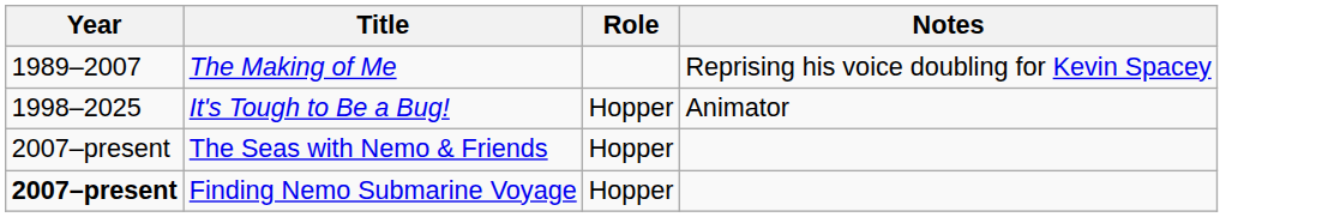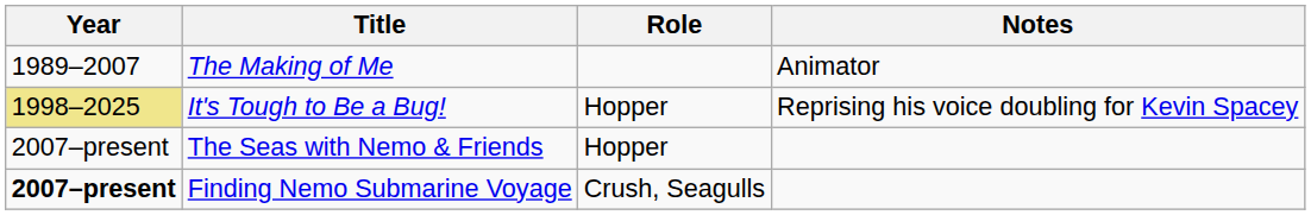 <table class="wikitable">
 <tr>
 <th>Year</th>
 <th>Title</th>
 <th>Role</th>
 <th>Notes</th>
 </tr>
 <tr>
 <td>1989–2007</td>
 <td><em><a href='#'>The Making of Me</a></em></td>
 <td></td>
-<td>Reprising his voice doubling for <a href='#'>Kevin Spacey</a></td>
+<td>Animator</td>
 </tr>
 <tr>
-<td>1998–2025</td>
+<td style="background: khaki;">1998–2025</td>
 <td><em><a href='#'>It's Tough to Be a Bug!</a></em></td>
 <td>Hopper</td>
-<td>Animator</td>
+<td>Reprising his voice doubling for <a href='#'>Kevin Spacey</a></td>
 </tr>
 <tr>
 <td>2007–present</td>
 <td><a href='#'>The Seas with Nemo & Friends</a></td>
 <td>Hopper</td>
 <td></td>
 </tr>
 <tr>
 <td><strong>2007–present</strong></td>
 <td><a href='#'>Finding Nemo Submarine Voyage</a></td>
-<td>Hopper</td>
+<td>Crush, Seagulls</td>
 <td></td>
 </tr>
 </table>
